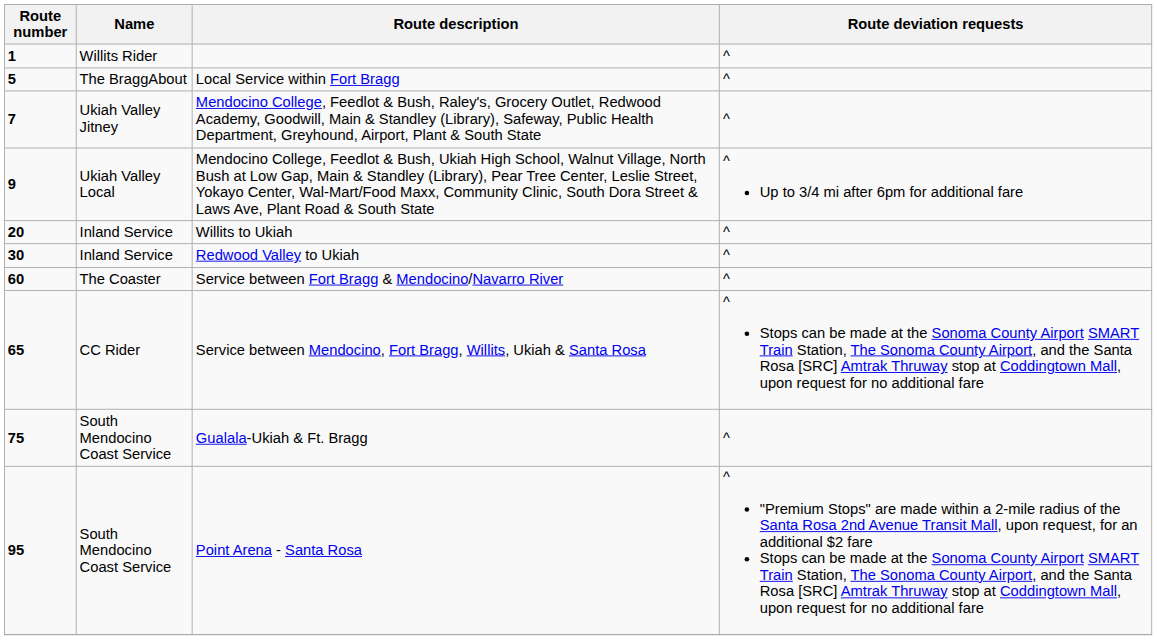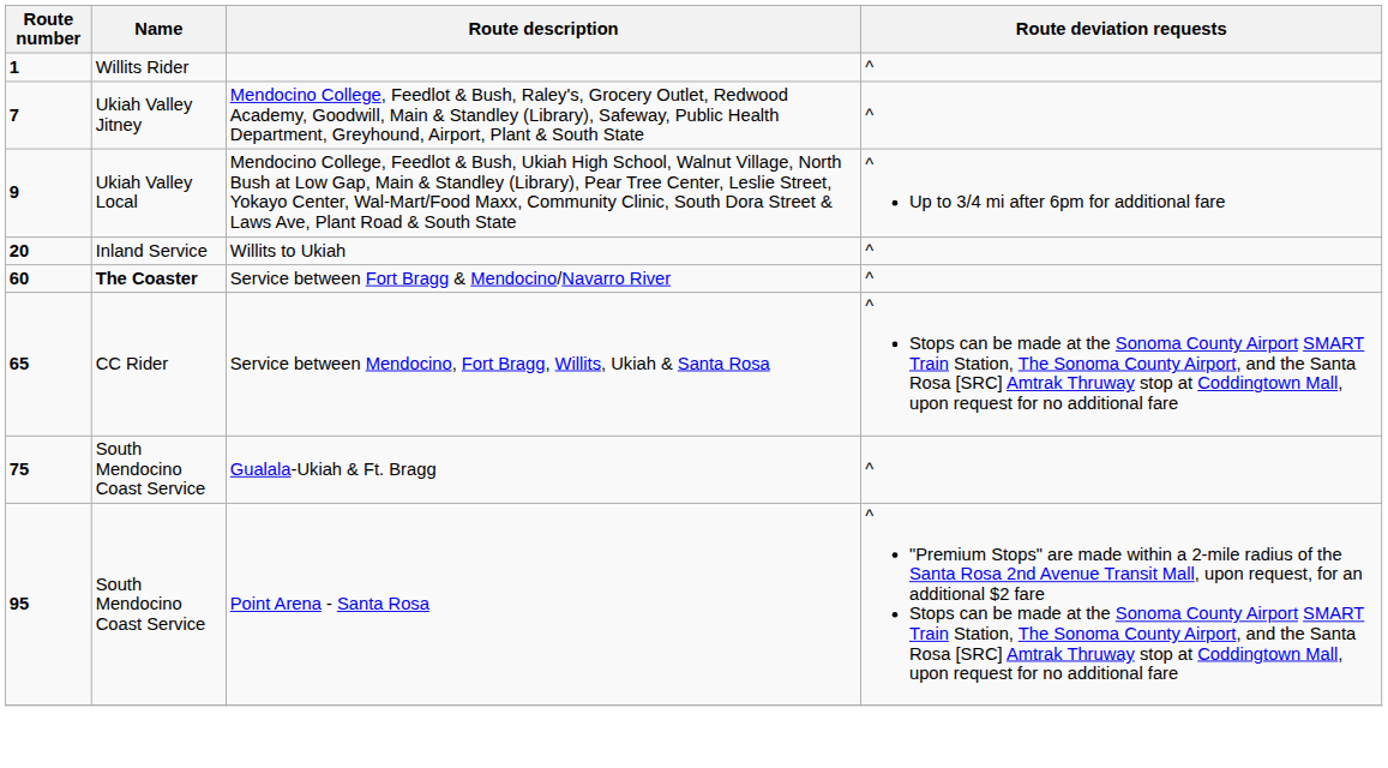 <table class="wikitable">
 <tr>
 <th>Route number</th>
 <th>Name</th>
 <th>Route description</th>
 <th>Route deviation requests</th>
 </tr>
 <tr>
 <td><strong>1</strong></td>
 <td>Willits Rider</td>
 <td></td>
-<td>^</td>
-</tr>
-<tr>
-<td><strong>5</strong></td>
-<td>The BraggAbout</td>
-<td>Local Service within <a href='#'>Fort Bragg</a></td>
 <td>^</td>
 </tr>
 <tr>
 <td><strong>7</strong></td>
 <td>Ukiah Valley Jitney</td>
 <td><a href='#'>Mendocino College</a>, Feedlot & Bush, Raley's, Grocery Outlet, Redwood Academy, Goodwill, Main & Standley (Library), Safeway, Public Health Department, Greyhound, Airport, Plant & South State</td>
 <td>^</td>
 </tr>
 <tr>
 <td><strong>9</strong></td>
 <td>Ukiah Valley Local</td>
 <td>Mendocino College, Feedlot & Bush, Ukiah High School, Walnut Village, North Bush at Low Gap, Main & Standley (Library), Pear Tree Center, Leslie Street, Yokayo Center, Wal-Mart/Food Maxx, Community Clinic, South Dora Street & Laws Ave, Plant Road & South State</td>
 <td>^<br><ul><li>Up to 3/4 mi after 6pm for additional fare</li></ul></td>
 </tr>
 <tr>
 <td><strong>20</strong></td>
 <td>Inland Service</td>
 <td>Willits to Ukiah</td>
 <td>^</td>
 </tr>
 <tr>
-<td><strong>30</strong></td>
-<td>Inland Service</td>
-<td><a href='#'>Redwood Valley</a> to Ukiah</td>
-<td>^</td>
-</tr>
-<tr>
 <td><strong>60</strong></td>
-<td>The Coaster</td>
+<td><strong>The Coaster</strong></td>
 <td>Service between <a href='#'>Fort Bragg</a> & <a href='#'>Mendocino</a>/<a href='#'>Navarro River</a></td>
 <td>^</td>
 </tr>
 <tr>
 <td><strong>65</strong></td>
 <td>CC Rider</td>
 <td>Service between <a href='#'>Mendocino</a>, <a href='#'>Fort Bragg</a>, <a href='#'>Willits</a>, Ukiah & <a href='#'>Santa Rosa</a></td>
 <td>^<br><ul><li>Stops can be made at the <a href='#'>Sonoma County Airport</a> <a href='#'>SMART Train</a> Station, <a href='#'>The Sonoma County Airport</a>, and the Santa Rosa [SRC] <a href='#'>Amtrak Thruway</a> stop at <a href='#'>Coddingtown Mall</a>, upon request for no additional fare</li></ul></td>
 </tr>
 <tr>
 <td><strong>75</strong></td>
 <td>South Mendocino Coast Service</td>
 <td><a href='#'>Gualala</a>-Ukiah & Ft. Bragg</td>
 <td>^</td>
 </tr>
 <tr>
 <td><strong>95</strong></td>
 <td>South Mendocino Coast Service</td>
 <td><a href='#'>Point Arena</a> - <a href='#'>Santa Rosa</a></td>
 <td>^<br><ul><li>"Premium Stops" are made within a 2-mile radius of the <a href='#'>Santa Rosa 2nd Avenue Transit Mall</a>, upon request, for an additional $2 fare</li><li>Stops can be made at the <a href='#'>Sonoma County Airport</a> <a href='#'>SMART Train</a> Station, <a href='#'>The Sonoma County Airport</a>, and the Santa Rosa [SRC] <a href='#'>Amtrak Thruway</a> stop at <a href='#'>Coddingtown Mall</a>, upon request for no additional fare</li></ul></td>
 </tr>
 <tr>
 </tr>
 </table>
